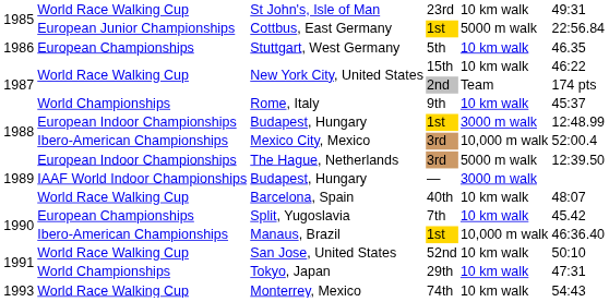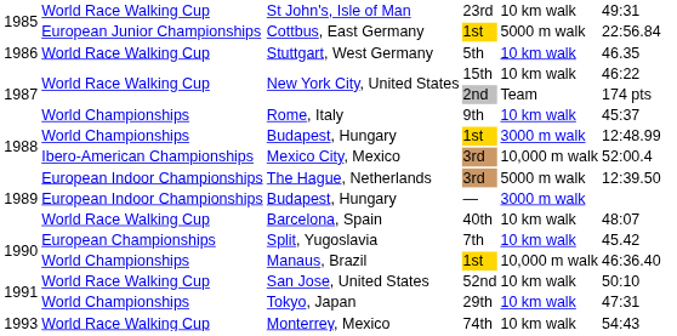 <table>
 <tr>
 <td rowspan=2>1985</td>
 <td><a href='#'>World Race Walking Cup</a></td>
 <td><a href='#'>St John's, Isle of Man</a></td>
 <td>23rd</td>
 <td>10 km walk</td>
 <td>49:31</td>
 </tr>
 <tr>
 <td><a href='#'>European Junior Championships</a></td>
 <td><a href='#'>Cottbus</a>, East Germany</td>
 <td bgcolor=gold>1st</td>
 <td>5000 m walk</td>
 <td>22:56.84</td>
 </tr>
 <tr>
 <td>1986</td>
-<td><a href='#'>European Championships</a></td>
+<td><a href='#'>World Race Walking Cup</a></td>
 <td><a href='#'>Stuttgart</a>, West Germany</td>
 <td>5th</td>
 <td><a href='#'>10 km walk</a></td>
 <td>46.35</td>
 </tr>
 <tr>
 <td rowspan=3>1987</td>
 <td rowspan=2><a href='#'>World Race Walking Cup</a></td>
 <td rowspan=2><a href='#'>New York City</a>, United States</td>
 <td>15th</td>
 <td>10 km walk</td>
 <td>46:22</td>
 </tr>
 <tr>
 <td bgcolor=silver>2nd</td>
 <td>Team</td>
 <td>174 pts</td>
 </tr>
 <tr>
 <td><a href='#'>World Championships</a></td>
 <td><a href='#'>Rome</a>, Italy</td>
 <td>9th</td>
 <td><a href='#'>10 km walk</a></td>
 <td>45:37</td>
 </tr>
 <tr>
 <td rowspan=2>1988</td>
-<td><a href='#'>European Indoor Championships</a></td>
+<td><a href='#'>World Championships</a></td>
 <td><a href='#'>Budapest</a>, Hungary</td>
 <td bgcolor=gold>1st</td>
 <td><a href='#'>3000 m walk</a></td>
 <td>12:48.99 </td>
 </tr>
 <tr>
 <td><a href='#'>Ibero-American Championships</a></td>
 <td><a href='#'>Mexico City</a>, Mexico</td>
 <td bgcolor=cc9966>3rd</td>
 <td>10,000 m walk</td>
 <td>52:00.4</td>
 </tr>
 <tr>
 <td rowspan=3>1989</td>
 <td><a href='#'>European Indoor Championships</a></td>
 <td><a href='#'>The Hague</a>, Netherlands</td>
 <td bgcolor=cc9966>3rd</td>
 <td>5000 m walk</td>
 <td>12:39.50</td>
 </tr>
 <tr>
-<td><a href='#'>IAAF World Indoor Championships</a></td>
+<td><a href='#'>European Indoor Championships</a></td>
 <td><a href='#'>Budapest</a>, Hungary</td>
 <td>—</td>
 <td><a href='#'>3000 m walk</a></td>
 <td></td>
 </tr>
 <tr>
 <td><a href='#'>World Race Walking Cup</a></td>
 <td><a href='#'>Barcelona</a>, Spain</td>
 <td>40th</td>
 <td>10 km walk</td>
 <td>48:07</td>
 </tr>
 <tr>
 <td rowspan=2>1990</td>
 <td><a href='#'>European Championships</a></td>
 <td><a href='#'>Split</a>, Yugoslavia</td>
 <td>7th</td>
 <td><a href='#'>10 km walk</a></td>
 <td>45.42</td>
 </tr>
 <tr>
-<td><a href='#'>Ibero-American Championships</a></td>
+<td><a href='#'>World Championships</a></td>
 <td><a href='#'>Manaus</a>, Brazil</td>
 <td bgcolor=gold>1st</td>
 <td>10,000 m walk</td>
 <td>46:36.40</td>
 </tr>
 <tr>
 <td rowspan=2>1991</td>
 <td><a href='#'>World Race Walking Cup</a></td>
 <td><a href='#'>San Jose</a>, United States</td>
 <td>52nd</td>
 <td>10 km walk</td>
 <td>50:10</td>
 </tr>
 <tr>
 <td><a href='#'>World Championships</a></td>
 <td><a href='#'>Tokyo</a>, Japan</td>
 <td>29th</td>
 <td><a href='#'>10 km walk</a></td>
 <td>47:31</td>
 </tr>
 <tr>
 <td>1993</td>
 <td><a href='#'>World Race Walking Cup</a></td>
 <td><a href='#'>Monterrey</a>, Mexico</td>
 <td>74th</td>
 <td>10 km walk</td>
 <td>54:43</td>
 </tr>
 </table>
